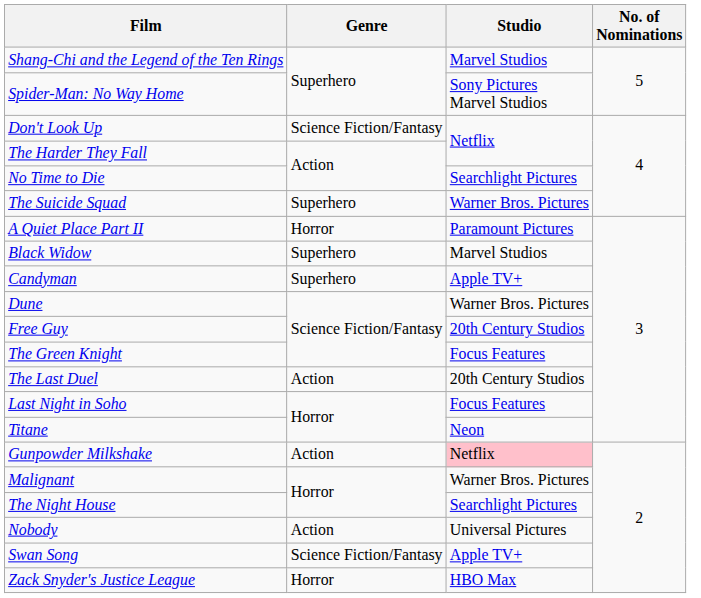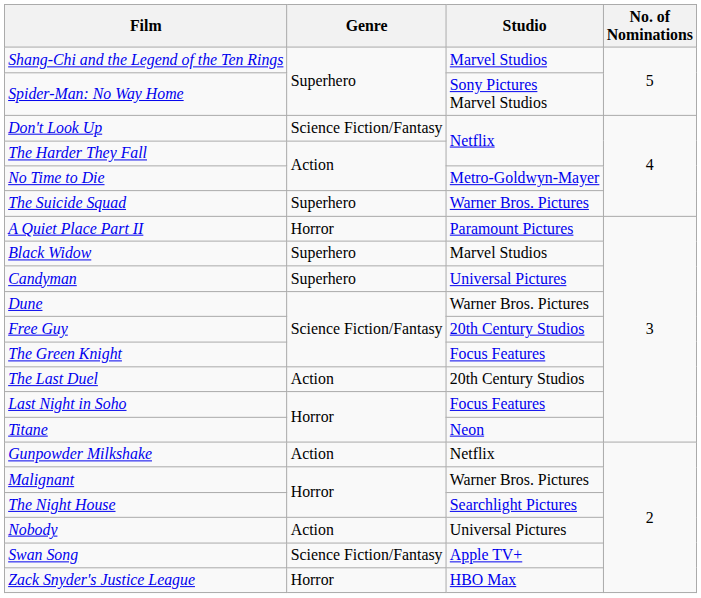 <table class="wikitable">
 <tr>
 <th>Film</th>
 <th>Genre</th>
 <th>Studio</th>
 <th>No. of<br>Nominations</th>
 </tr>
 <tr>
 <td><em><a href='#'>Shang-Chi and the Legend of the Ten Rings</a></em></td>
 <td rowspan="2">Superhero</td>
 <td><a href='#'>Marvel Studios</a></td>
 <td rowspan="2" style="text-align:center">5</td>
 </tr>
 <tr>
 <td><em><a href='#'>Spider-Man: No Way Home</a></em></td>
 <td><a href='#'>Sony Pictures</a><br>Marvel Studios</td>
 </tr>
 <tr>
 <td><em><a href='#'>Don't Look Up</a></em></td>
 <td>Science Fiction/Fantasy</td>
 <td rowspan="2"><a href='#'>Netflix</a></td>
 <td rowspan="4" style="text-align:center">4</td>
 </tr>
 <tr>
 <td><em><a href='#'>The Harder They Fall</a></em></td>
 <td rowspan="2">Action</td>
 </tr>
 <tr>
 <td><em><a href='#'>No Time to Die</a></em></td>
-<td><a href='#'>Searchlight Pictures</a></td>
+<td><a href='#'>Metro-Goldwyn-Mayer</a></td>
 </tr>
 <tr>
 <td><em><a href='#'>The Suicide Squad</a></em></td>
 <td>Superhero</td>
 <td><a href='#'>Warner Bros. Pictures</a></td>
 </tr>
 <tr>
 <td><em><a href='#'>A Quiet Place Part II</a></em></td>
 <td>Horror</td>
 <td><a href='#'>Paramount Pictures</a></td>
 <td rowspan="9" style="text-align:center">3</td>
 </tr>
 <tr>
 <td><em><a href='#'>Black Widow</a></em></td>
 <td>Superhero</td>
 <td>Marvel Studios</td>
 </tr>
 <tr>
 <td><em><a href='#'>Candyman</a></em></td>
 <td>Superhero</td>
-<td><a href='#'>Apple TV+</a></td>
+<td><a href='#'>Universal Pictures</a></td>
 </tr>
 <tr>
 <td><em><a href='#'>Dune</a></em></td>
 <td rowspan="3">Science Fiction/Fantasy</td>
 <td>Warner Bros. Pictures</td>
 </tr>
 <tr>
 <td><em><a href='#'>Free Guy</a></em></td>
 <td><a href='#'>20th Century Studios</a></td>
 </tr>
 <tr>
 <td><em><a href='#'>The Green Knight</a></em></td>
 <td><a href='#'>Focus Features</a></td>
 </tr>
 <tr>
 <td><em><a href='#'>The Last Duel</a></em></td>
 <td>Action</td>
 <td>20th Century Studios</td>
 </tr>
 <tr>
 <td><em><a href='#'>Last Night in Soho</a></em></td>
 <td rowspan="2">Horror</td>
 <td><a href='#'>Focus Features</a></td>
 </tr>
 <tr>
 <td><em><a href='#'>Titane</a></em></td>
 <td><a href='#'>Neon</a></td>
 </tr>
 <tr>
 <td><em><a href='#'>Gunpowder Milkshake</a></em></td>
 <td>Action</td>
-<td style="background: pink;">Netflix</td>
+<td>Netflix</td>
 <td rowspan="6" style="text-align:center">2</td>
 </tr>
 <tr>
 <td><em><a href='#'>Malignant</a></em></td>
 <td rowspan="2">Horror</td>
 <td>Warner Bros. Pictures</td>
 </tr>
 <tr>
 <td><em><a href='#'>The Night House</a></em></td>
 <td><a href='#'>Searchlight Pictures</a></td>
 </tr>
 <tr>
 <td><em><a href='#'>Nobody</a></em></td>
 <td>Action</td>
 <td>Universal Pictures</td>
 </tr>
 <tr>
 <td><em><a href='#'>Swan Song</a></em></td>
 <td>Science Fiction/Fantasy</td>
 <td><a href='#'>Apple TV+</a></td>
 </tr>
 <tr>
 <td><em><a href='#'>Zack Snyder's Justice League</a></em></td>
 <td>Horror</td>
 <td><a href='#'>HBO Max</a></td>
 </tr>
 </table>
